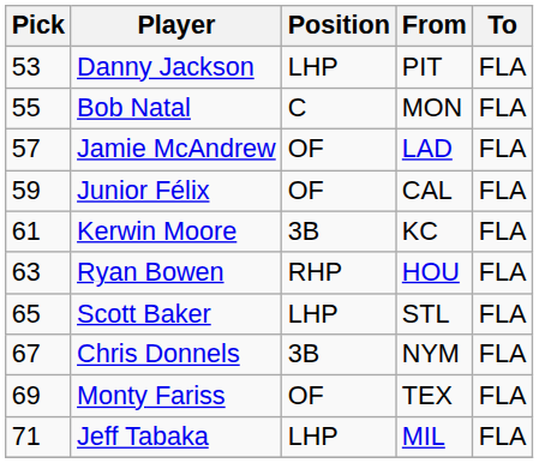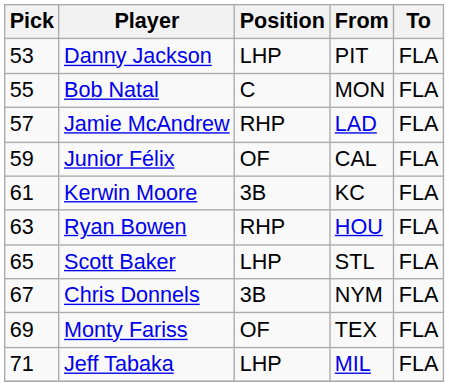 <table class="wikitable">
 <tr>
 <th>Pick</th>
 <th>Player</th>
 <th>Position</th>
 <th>From</th>
 <th>To</th>
 </tr>
 <tr>
 <td>53</td>
 <td><a href='#'>Danny Jackson</a></td>
 <td>LHP</td>
 <td>PIT</td>
 <td>FLA</td>
 </tr>
 <tr>
 <td>55</td>
 <td><a href='#'>Bob Natal</a></td>
 <td>C</td>
 <td>MON</td>
 <td>FLA</td>
 </tr>
 <tr>
 <td>57</td>
 <td><a href='#'>Jamie McAndrew</a></td>
-<td>OF</td>
+<td>RHP</td>
 <td><a href='#'>LAD</a></td>
 <td>FLA</td>
 </tr>
 <tr>
 <td>59</td>
 <td><a href='#'>Junior Félix</a></td>
 <td>OF</td>
 <td>CAL</td>
 <td>FLA</td>
 </tr>
 <tr>
 <td>61</td>
 <td><a href='#'>Kerwin Moore</a></td>
 <td>3B</td>
 <td>KC</td>
 <td>FLA</td>
 </tr>
 <tr>
 <td>63</td>
 <td><a href='#'>Ryan Bowen</a></td>
 <td>RHP</td>
 <td><a href='#'>HOU</a></td>
 <td>FLA</td>
 </tr>
 <tr>
 <td>65</td>
 <td><a href='#'>Scott Baker</a></td>
 <td>LHP</td>
 <td>STL</td>
 <td>FLA</td>
 </tr>
 <tr>
 <td>67</td>
 <td><a href='#'>Chris Donnels</a></td>
 <td>3B</td>
 <td>NYM</td>
 <td>FLA</td>
 </tr>
 <tr>
 <td>69</td>
 <td><a href='#'>Monty Fariss</a></td>
 <td>OF</td>
 <td>TEX</td>
 <td>FLA</td>
 </tr>
 <tr>
 <td>71</td>
 <td><a href='#'>Jeff Tabaka</a></td>
 <td>LHP</td>
 <td><a href='#'>MIL</a></td>
 <td>FLA</td>
 </tr>
 <tr>
 </tr>
 </table>
